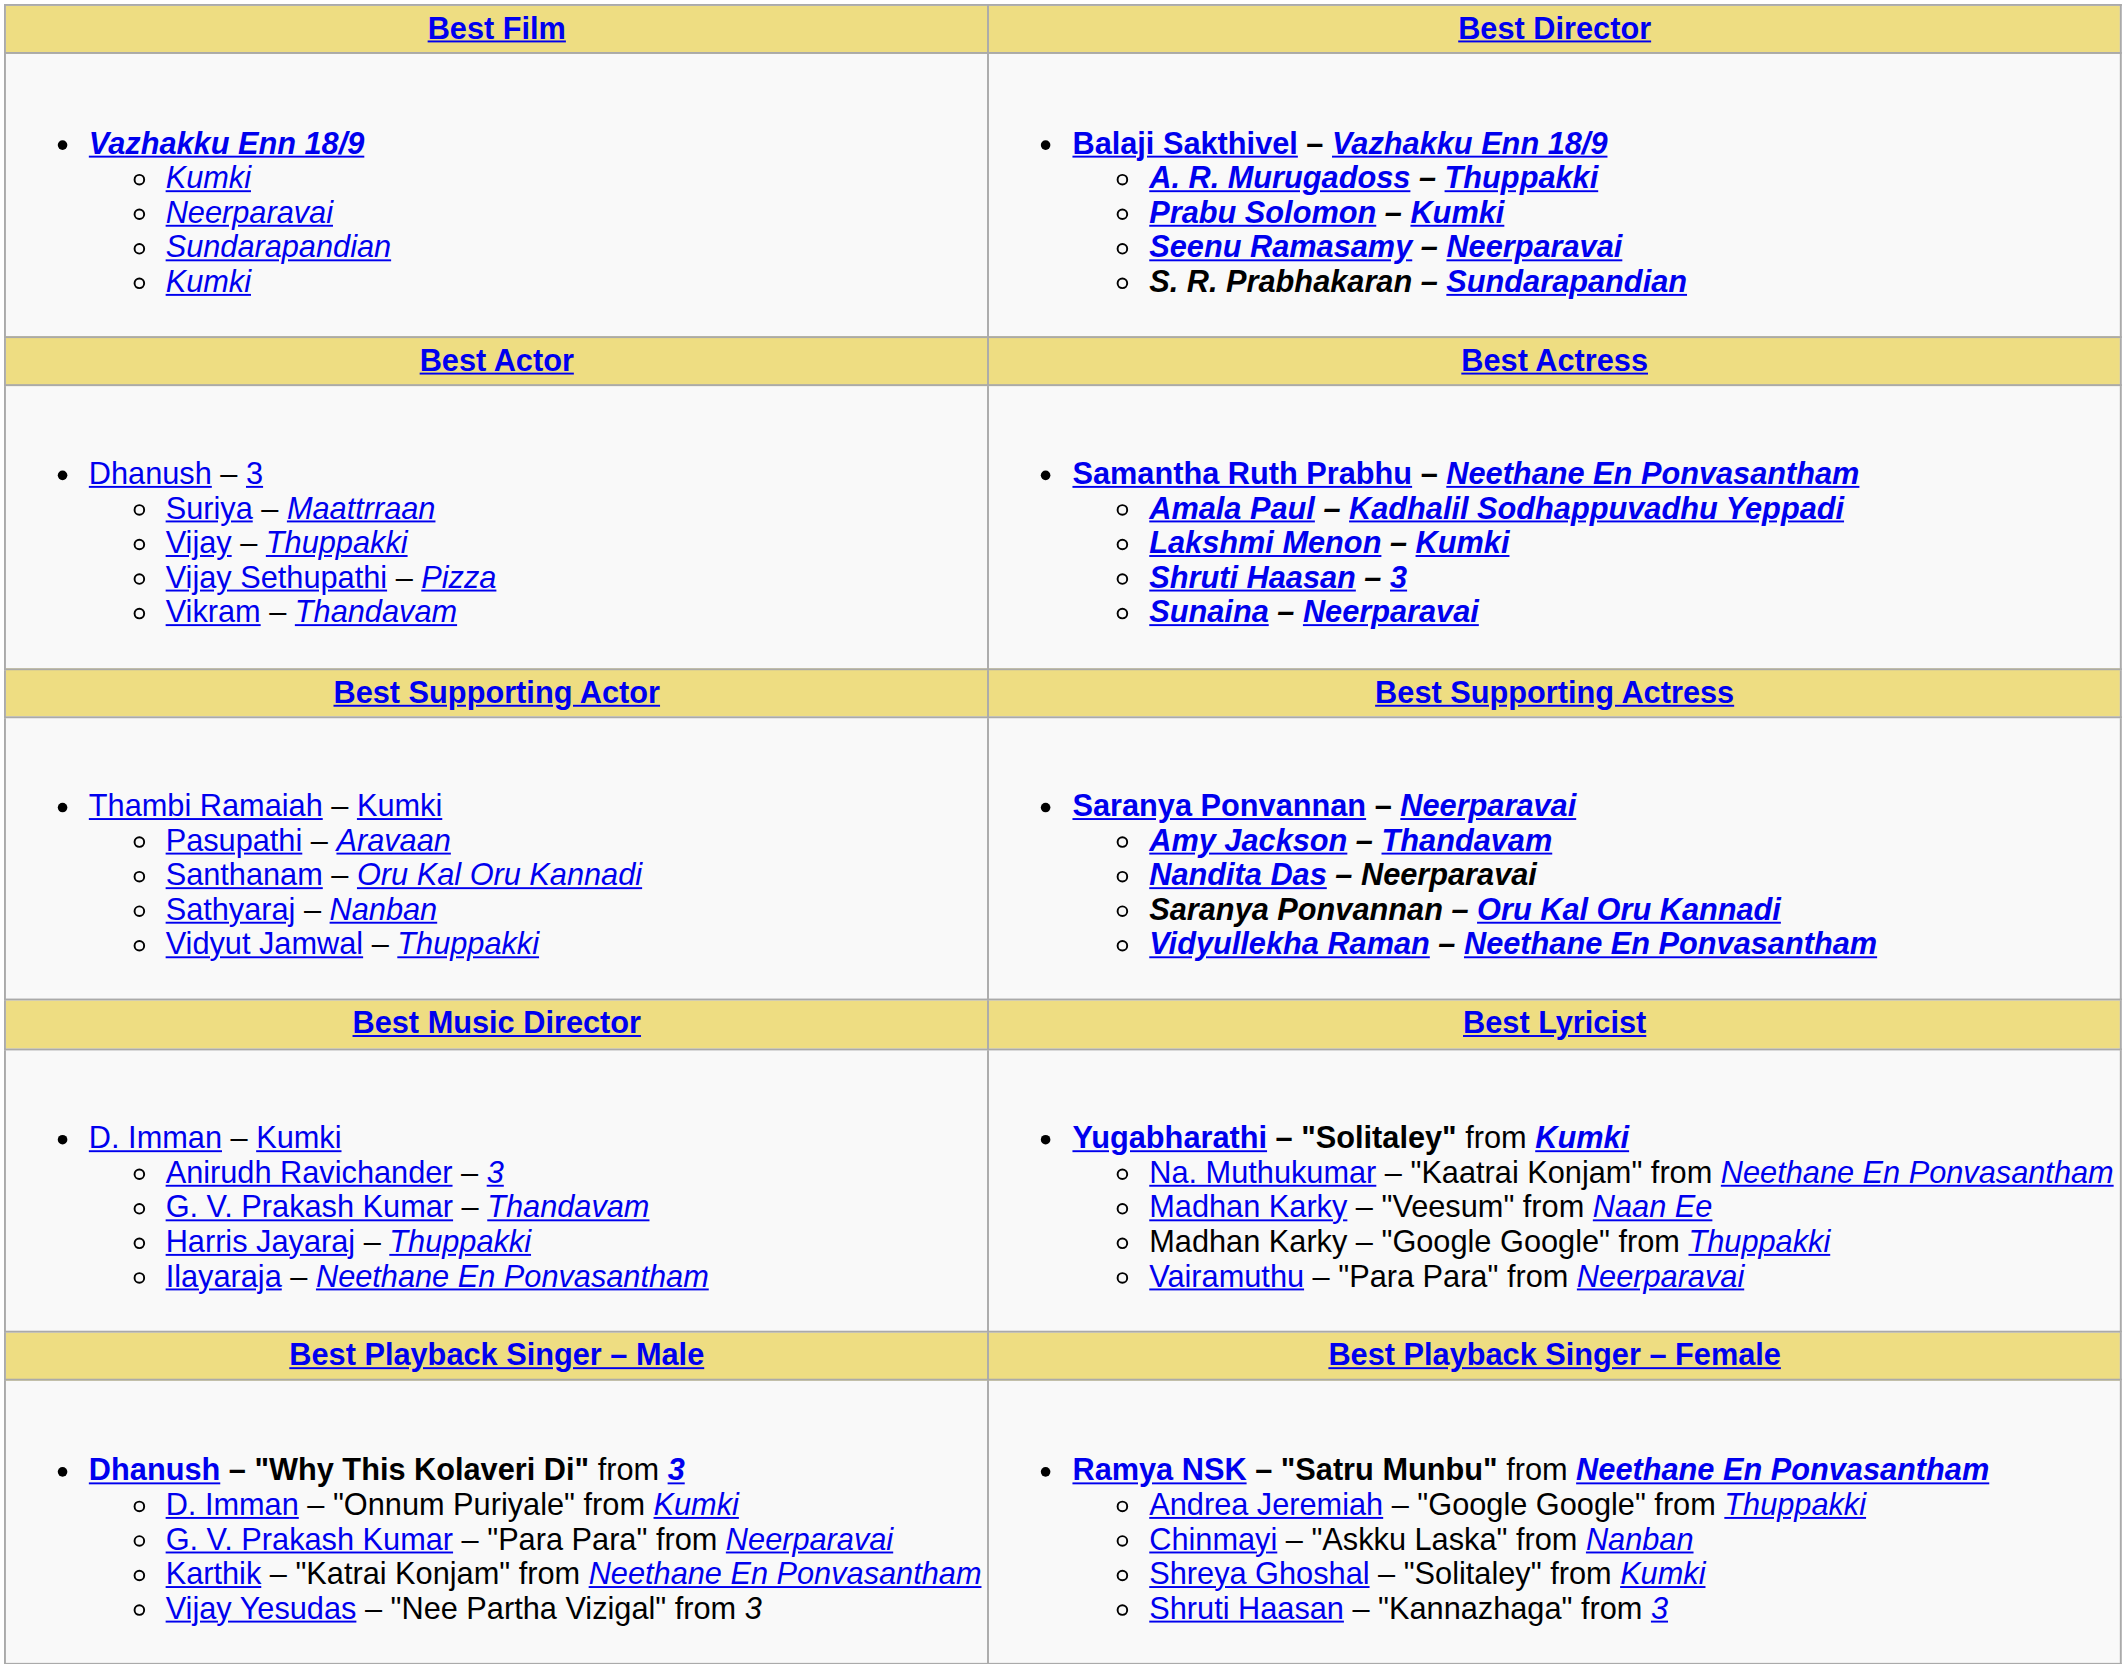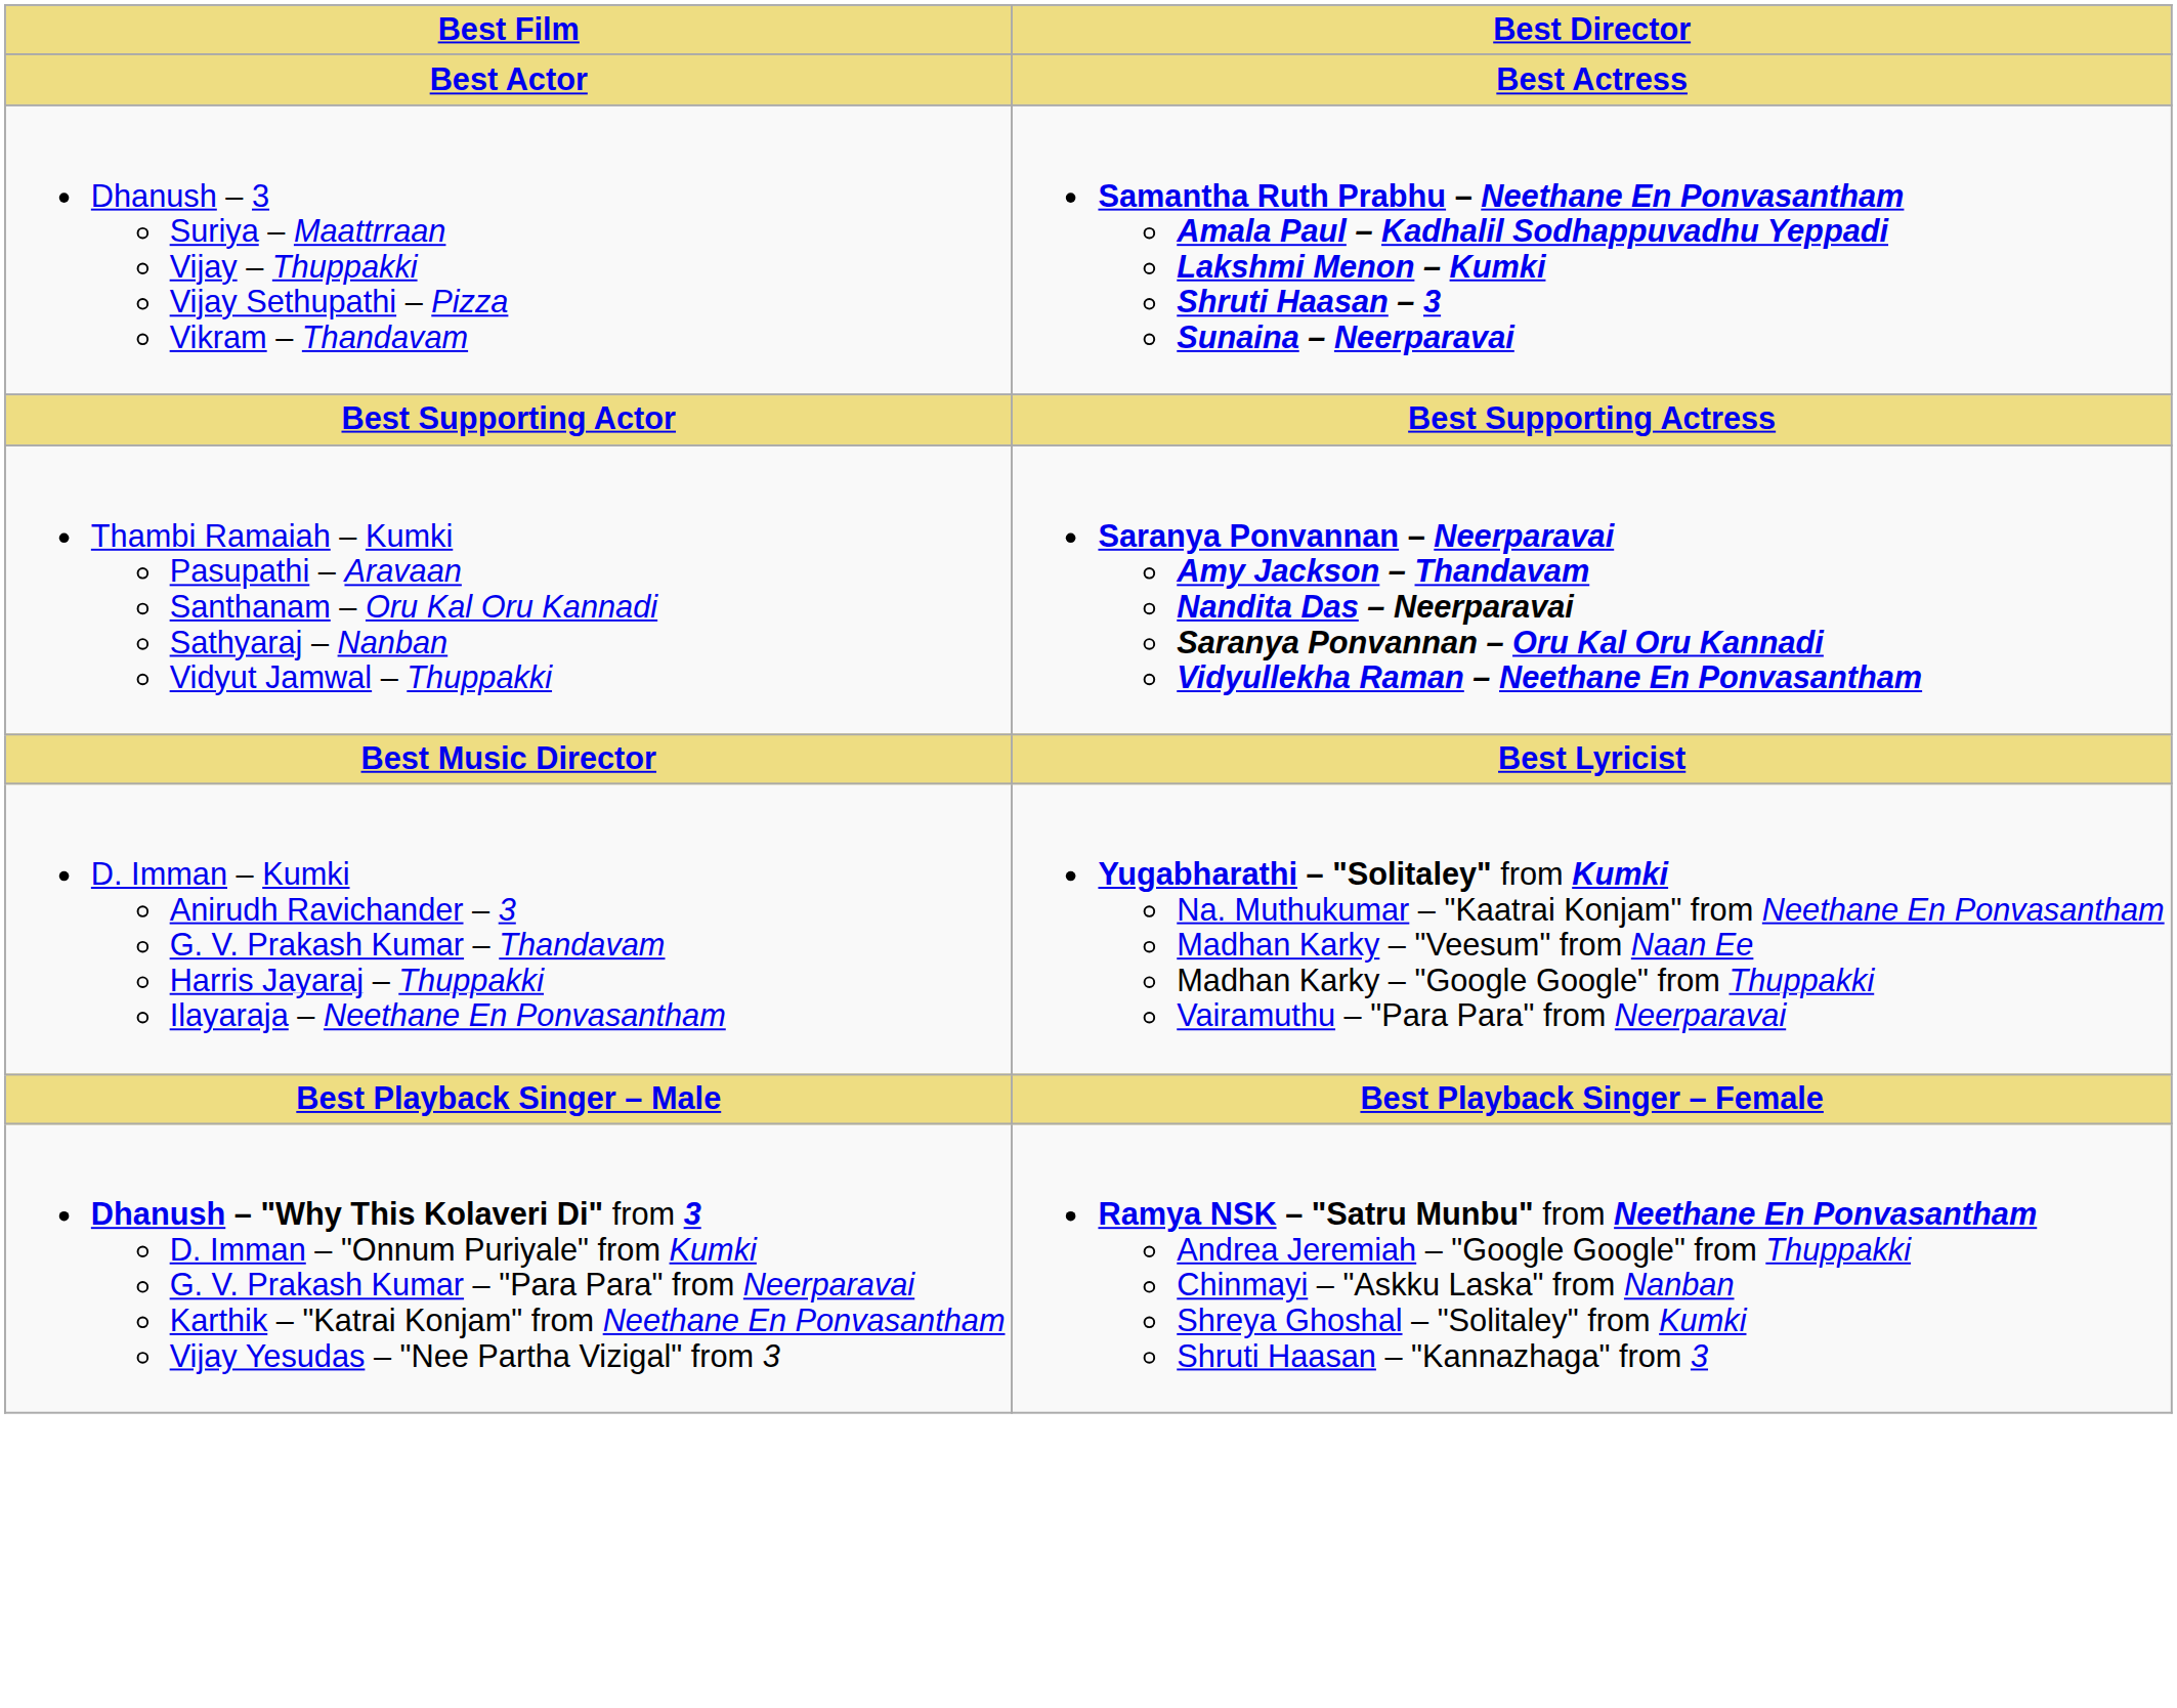 <table class="wikitable" |>
 <tr>
 <th ! style="background:#eedd82; text-align:center;"><a href='#'>Best Film</a></th>
 <th ! style="background:#eedd82; text-align:center;"><a href='#'>Best Director</a></th>
-</tr>
-<tr>
-<td valign="top"><br><ul><li><strong><em><a href='#'>Vazhakku Enn 18/9</a></em></strong><ul><li><em><a href='#'>Kumki</a></em></li><li><em><a href='#'>Neerparavai</a></em></li><li><em><a href='#'>Sundarapandian</a></em></li><li><em><a href='#'>Kumki</a></em></li></ul></li></ul></td>
-<td valign="top"><br><ul><li><strong><a href='#'>Balaji Sakthivel</a> – <em><a href='#'>Vazhakku Enn 18/9</a><strong><em><ul><li><a href='#'>A. R. Murugadoss</a> – </em><a href='#'>Thuppakki</a><em></li><li><a href='#'>Prabu Solomon</a> – </em><a href='#'>Kumki</a><em></li><li><a href='#'>Seenu Ramasamy</a> – </em><a href='#'>Neerparavai</a><em></li><li>S. R. Prabhakaran – </em><a href='#'>Sundarapandian</a><em></li></ul></li></ul></td>
 </tr>
 <tr>
 <th ! style="background:#eedd82; text-align:center;"><a href='#'>Best Actor</a></th>
 <th ! style="background:#eedd82; text-align:center;"><a href='#'>Best Actress</a></th>
 </tr>
 <tr>
 <td><br><ul><li></strong><a href='#'>Dhanush</a> – </em><a href='#'>3</a></em></strong><ul><li><a href='#'>Suriya</a> – <em><a href='#'>Maattrraan</a></em></li><li><a href='#'>Vijay</a> – <em><a href='#'>Thuppakki</a></em></li><li><a href='#'>Vijay Sethupathi</a> – <em><a href='#'>Pizza</a></em></li><li><a href='#'>Vikram</a> – <em><a href='#'>Thandavam</a></em></li></ul></li></ul></td>
 <td><br><ul><li><strong><a href='#'>Samantha Ruth Prabhu</a> – <em><a href='#'>Neethane En Ponvasantham</a><strong><em><ul><li><a href='#'>Amala Paul</a> – </em><a href='#'>Kadhalil Sodhappuvadhu Yeppadi</a><em></li><li><a href='#'>Lakshmi Menon</a> – </em><a href='#'>Kumki</a><em></li><li><a href='#'>Shruti Haasan</a> – </em><a href='#'>3</a><em></li><li><a href='#'>Sunaina</a> – </em><a href='#'>Neerparavai</a><em></li></ul></li></ul></td>
 </tr>
 <tr>
 <th ! style="background:#eedd82; text-align:center;"><a href='#'>Best Supporting Actor</a></th>
 <th ! style="background:#eedd82; text-align:center;"><a href='#'>Best Supporting Actress</a></th>
 </tr>
 <tr>
 <td><br><ul><li></strong><a href='#'>Thambi Ramaiah</a> – </em><a href='#'>Kumki</a></em></strong><ul><li><a href='#'>Pasupathi</a> – <em><a href='#'>Aravaan</a></em></li><li><a href='#'>Santhanam</a> – <em><a href='#'>Oru Kal Oru Kannadi</a></em></li><li><a href='#'>Sathyaraj</a> – <em><a href='#'>Nanban</a></em></li><li><a href='#'>Vidyut Jamwal</a> – <em><a href='#'>Thuppakki</a></em></li></ul></li></ul></td>
 <td><br><ul><li><strong><a href='#'>Saranya Ponvannan</a> – <em><a href='#'>Neerparavai</a><strong><em><ul><li><a href='#'>Amy Jackson</a> – </em><a href='#'>Thandavam</a><em></li><li><a href='#'>Nandita Das</a> – </em>Neerparavai<em></li><li>Saranya Ponvannan – </em><a href='#'>Oru Kal Oru Kannadi</a><em></li><li><a href='#'>Vidyullekha Raman</a> – </em><a href='#'>Neethane En Ponvasantham</a><em></li></ul></li></ul></td>
 </tr>
 <tr>
 <th ! style="background:#eedd82; text-align:center;"><a href='#'>Best Music Director</a></th>
 <th ! style="background:#eedd82; text-align:center;"><a href='#'>Best Lyricist</a></th>
 </tr>
 <tr>
 <td><br><ul><li></strong><a href='#'>D. Imman</a> – </em><a href='#'>Kumki</a></em></strong><ul><li><a href='#'>Anirudh Ravichander</a> – <em><a href='#'>3</a></em></li><li><a href='#'>G. V. Prakash Kumar</a> – <em><a href='#'>Thandavam</a></em></li><li><a href='#'>Harris Jayaraj</a> – <em><a href='#'>Thuppakki</a></em></li><li><a href='#'>Ilayaraja</a> – <em><a href='#'>Neethane En Ponvasantham</a></em></li></ul></li></ul></td>
 <td><br><ul><li><strong><a href='#'>Yugabharathi</a> – "Solitaley"</strong> from <strong><em><a href='#'>Kumki</a></em></strong><ul><li><a href='#'>Na. Muthukumar</a> – "Kaatrai Konjam" from <em><a href='#'>Neethane En Ponvasantham</a></em></li><li><a href='#'>Madhan Karky</a> –  "Veesum" from <em><a href='#'>Naan Ee</a></em></li><li>Madhan Karky – "Google Google" from <em><a href='#'>Thuppakki</a></em></li><li><a href='#'>Vairamuthu</a> – "Para Para" from <em><a href='#'>Neerparavai</a></em></li></ul></li></ul></td>
 </tr>
 <tr>
 <th ! style="background:#eedd82; text-align:center;"><a href='#'>Best Playback Singer – Male</a></th>
 <th ! style="background:#eedd82; text-align:center;"><a href='#'>Best Playback Singer – Female</a></th>
 </tr>
 <tr>
 <td><br><ul><li><strong><a href='#'>Dhanush</a> – "Why This Kolaveri Di"</strong> from <strong><em><a href='#'>3</a></em></strong><ul><li><a href='#'>D. Imman</a> – "Onnum Puriyale" from <em><a href='#'>Kumki</a></em></li><li><a href='#'>G. V. Prakash Kumar</a> – "Para Para" from <em><a href='#'>Neerparavai</a></em></li><li><a href='#'>Karthik</a> – "Katrai Konjam" from <em><a href='#'>Neethane En Ponvasantham</a></em></li><li><a href='#'>Vijay Yesudas</a> – "Nee Partha Vizigal" from <em>3</em></li></ul></li></ul></td>
 <td><br><ul><li><strong><a href='#'>Ramya NSK</a> – "Satru Munbu"</strong> from <strong><em><a href='#'>Neethane En Ponvasantham</a></em></strong><ul><li><a href='#'>Andrea Jeremiah</a> – "Google Google" from <em><a href='#'>Thuppakki</a></em></li><li><a href='#'>Chinmayi</a> – "Askku Laska"  from <em><a href='#'>Nanban</a></em></li><li><a href='#'>Shreya Ghoshal</a> – "Solitaley" from <em><a href='#'>Kumki</a></em></li><li><a href='#'>Shruti Haasan</a> – "Kannazhaga" from <em><a href='#'>3</a></em></li></ul></li></ul></td>
 </tr>
 </table>
